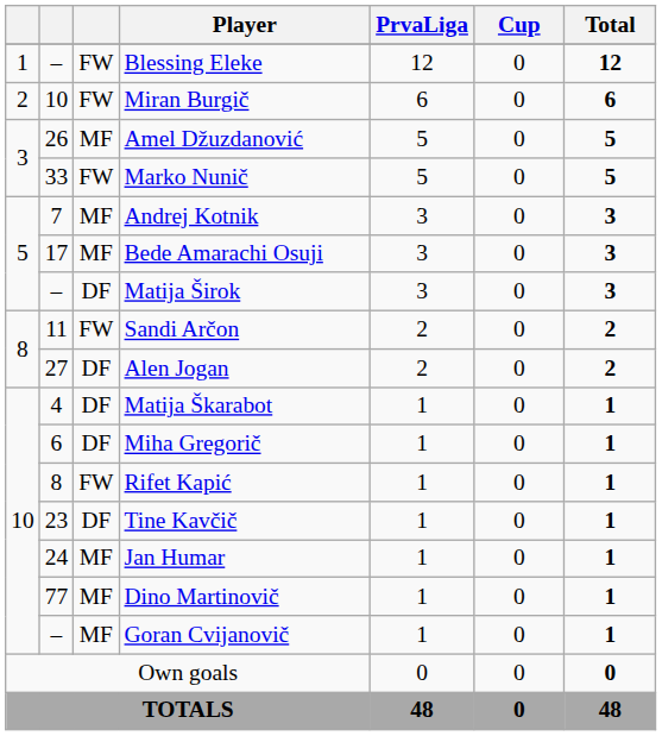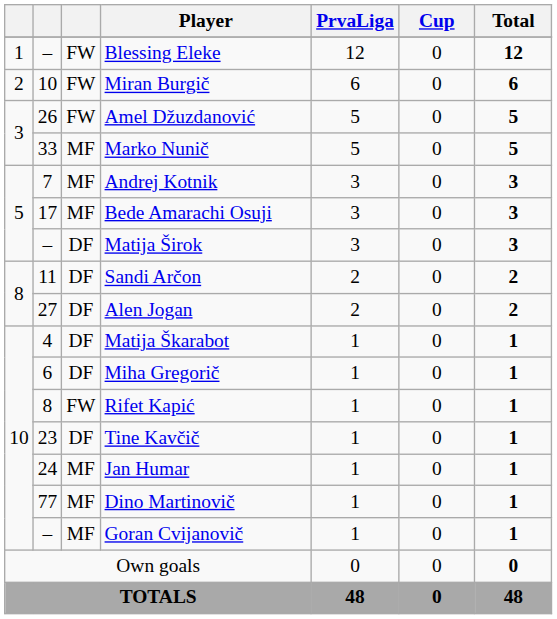 <table class="wikitable sortable" style="font-size:90%; text-align:center">
 <tr>
 <th width=10></th>
 <th width=10></th>
 <th width=10></th>
 <th width=150>Player</th>
 <th width=50><a href='#'>PrvaLiga</a></th>
 <th width=50><a href='#'>Cup</a></th>
 <th width=50>Total</th>
 </tr>
 <tr>
 </tr>
 <tr>
 <td>1</td>
 <td>–</td>
 <td>FW</td>
 <td align=left> <a href='#'>Blessing Eleke</a></td>
 <td>12</td>
 <td>0</td>
 <td><strong>12</strong></td>
 </tr>
 <tr>
 <td>2</td>
 <td>10</td>
 <td>FW</td>
 <td align=left> <a href='#'>Miran Burgič</a></td>
 <td>6</td>
 <td>0</td>
 <td><strong>6</strong></td>
 </tr>
 <tr>
 <td rowspan="2">3</td>
 <td>26</td>
-<td>MF</td>
+<td>FW</td>
 <td align=left> <a href='#'>Amel Džuzdanović</a></td>
 <td>5</td>
 <td>0</td>
 <td><strong>5</strong></td>
 </tr>
 <tr>
 <td>33</td>
-<td>FW</td>
+<td>MF</td>
 <td align=left> <a href='#'>Marko Nunič</a></td>
 <td>5</td>
 <td>0</td>
 <td><strong>5</strong></td>
 </tr>
 <tr>
 <td rowspan="3">5</td>
 <td>7</td>
 <td>MF</td>
 <td align=left> <a href='#'>Andrej Kotnik</a></td>
 <td>3</td>
 <td>0</td>
 <td><strong>3</strong></td>
 </tr>
 <tr>
 <td>17</td>
 <td>MF</td>
 <td align=left> <a href='#'>Bede Amarachi Osuji</a></td>
 <td>3</td>
 <td>0</td>
 <td><strong>3</strong></td>
 </tr>
 <tr>
 <td>–</td>
 <td>DF</td>
 <td align=left> <a href='#'>Matija Širok</a></td>
 <td>3</td>
 <td>0</td>
 <td><strong>3</strong></td>
 </tr>
 <tr>
 <td rowspan="2">8</td>
 <td>11</td>
-<td>FW</td>
+<td>DF</td>
 <td align=left> <a href='#'>Sandi Arčon</a></td>
 <td>2</td>
 <td>0</td>
 <td><strong>2</strong></td>
 </tr>
 <tr>
 <td>27</td>
 <td>DF</td>
 <td align=left> <a href='#'>Alen Jogan</a></td>
 <td>2</td>
 <td>0</td>
 <td><strong>2</strong></td>
 </tr>
 <tr>
 <td rowspan="7">10</td>
 <td>4</td>
 <td>DF</td>
 <td align=left> <a href='#'>Matija Škarabot</a></td>
 <td>1</td>
 <td>0</td>
 <td><strong>1</strong></td>
 </tr>
 <tr>
 <td>6</td>
 <td>DF</td>
 <td align=left> <a href='#'>Miha Gregorič</a></td>
 <td>1</td>
 <td>0</td>
 <td><strong>1</strong></td>
 </tr>
 <tr>
 <td>8</td>
 <td>FW</td>
 <td align=left> <a href='#'>Rifet Kapić</a></td>
 <td>1</td>
 <td>0</td>
 <td><strong>1</strong></td>
 </tr>
 <tr>
 <td>23</td>
 <td>DF</td>
 <td align=left> <a href='#'>Tine Kavčič</a></td>
 <td>1</td>
 <td>0</td>
 <td><strong>1</strong></td>
 </tr>
 <tr>
 <td>24</td>
 <td>MF</td>
 <td align=left> <a href='#'>Jan Humar</a></td>
 <td>1</td>
 <td>0</td>
 <td><strong>1</strong></td>
 </tr>
 <tr>
 <td>77</td>
 <td>MF</td>
 <td align=left> <a href='#'>Dino Martinovič</a></td>
 <td>1</td>
 <td>0</td>
 <td><strong>1</strong></td>
 </tr>
 <tr>
 <td>–</td>
 <td>MF</td>
 <td align=left> <a href='#'>Goran Cvijanovič</a></td>
 <td>1</td>
 <td>0</td>
 <td><strong>1</strong></td>
 </tr>
 <tr>
 <td colspan="4">Own goals</td>
 <td>0</td>
 <td>0</td>
 <td><strong>0</strong></td>
 </tr>
 <tr bgcolor="#A9A9A9">
 <td colspan=4><strong>TOTALS</strong></td>
 <td><strong>48</strong></td>
 <td><strong>0</strong></td>
 <td><strong>48</strong></td>
 </tr>
 </table>
